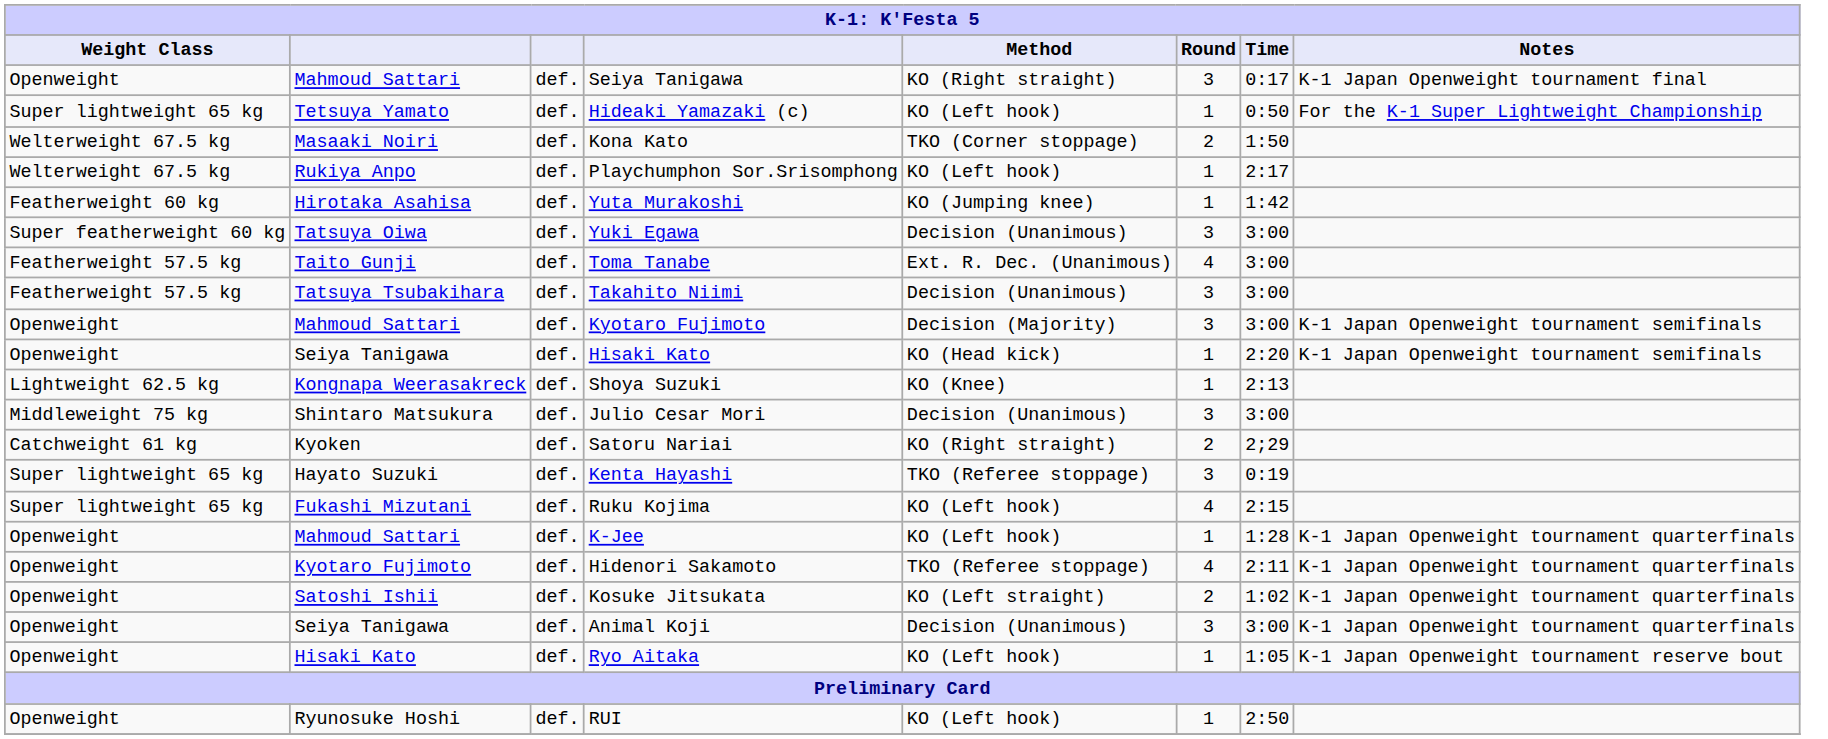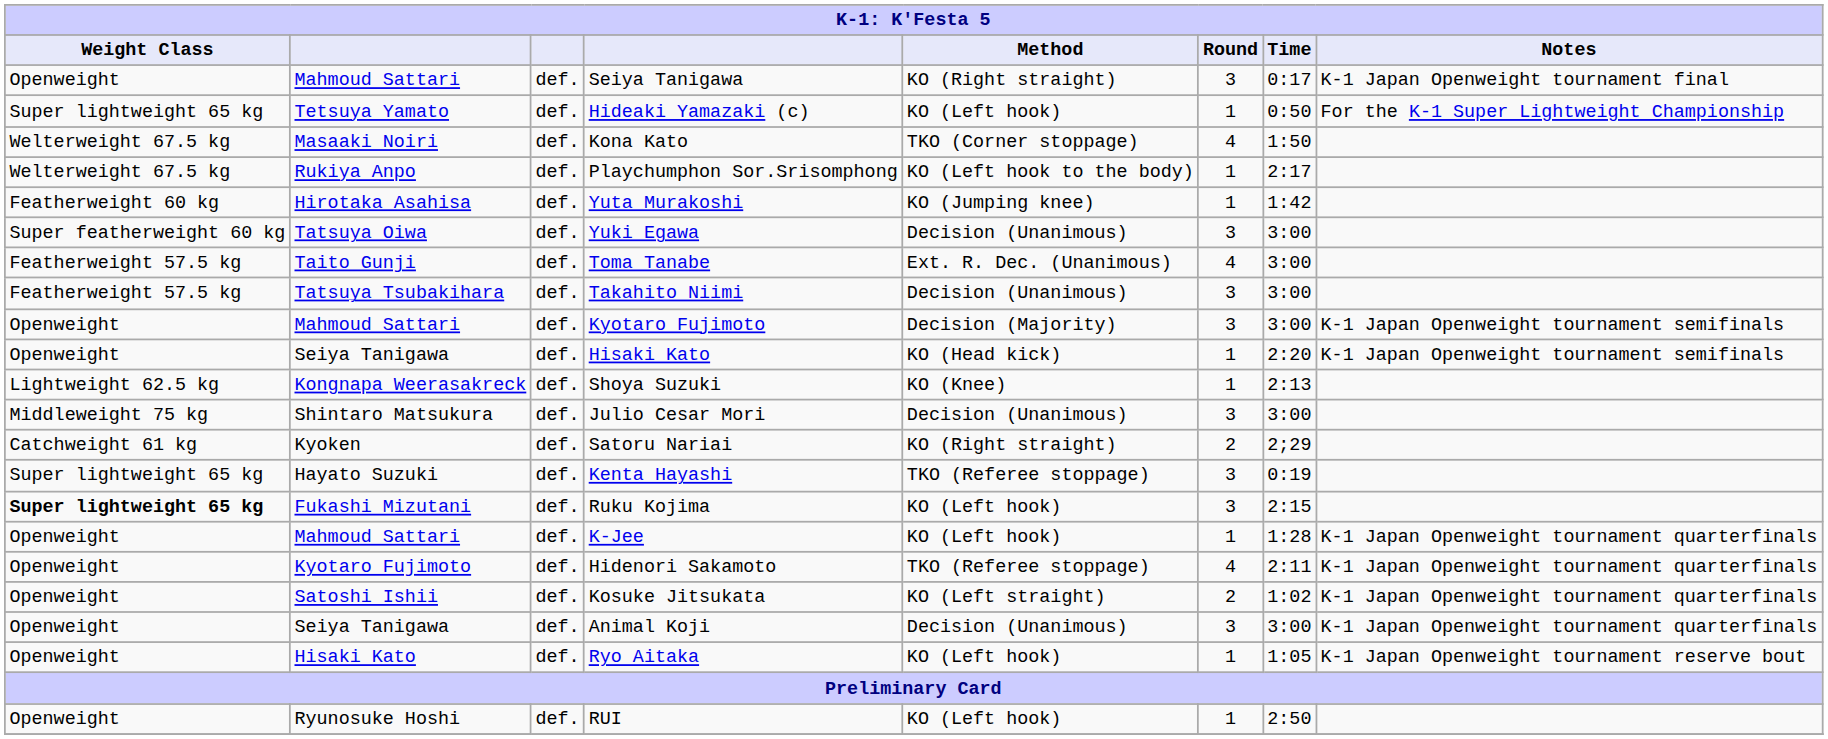 <table class="wikitable" style="font-size: 80%;">
 <tr>
 <th colspan="8" style="background-color: #ccf; color: #000080; text-align: center;"><strong>K-1: K'Festa 5</strong></th>
 </tr>
 <tr>
 <th colspan="1" style="background-color: #E6E8FA; color: #000000; text-align: center;">Weight Class</th>
 <th colspan="1" style="background-color: #E6E8FA; color: #000000; text-align: center;"></th>
 <th colspan="1" style="background-color: #E6E8FA; color: #000000; text-align: center;"></th>
 <th colspan="1" style="background-color: #E6E8FA; color: #000000; text-align: center;"></th>
 <th colspan="1" style="background-color: #E6E8FA; color: #000000; text-align: center;">Method</th>
 <th colspan="1" style="background-color: #E6E8FA; color: #000000; text-align: center;">Round</th>
 <th colspan="1" style="background-color: #E6E8FA; color: #000000; text-align: center;">Time</th>
 <th colspan="1" style="background-color: #E6E8FA; color: #000000; text-align: center;">Notes</th>
 </tr>
 <tr>
 <td>Openweight</td>
 <td> <a href='#'>Mahmoud Sattari</a></td>
 <td align=center>def.</td>
 <td> Seiya Tanigawa</td>
 <td>KO (Right straight)</td>
 <td align=center>3</td>
 <td align=center>0:17</td>
 <td>K-1 Japan Openweight tournament final</td>
 </tr>
 <tr>
 <td>Super lightweight 65 kg</td>
 <td><a href='#'>Tetsuya Yamato</a></td>
 <td align=center>def.</td>
 <td> <a href='#'>Hideaki Yamazaki</a> (c)</td>
 <td>KO (Left hook)</td>
 <td align=center>1</td>
 <td align=center>0:50</td>
 <td>For the <a href='#'>K-1 Super Lightweight Championship</a></td>
 </tr>
 <tr>
 <td>Welterweight 67.5 kg</td>
 <td> <a href='#'>Masaaki Noiri</a></td>
 <td align=center>def.</td>
 <td> Kona Kato</td>
 <td>TKO (Corner stoppage)</td>
-<td align=center>2</td>
+<td align=center>4</td>
 <td align=center>1:50</td>
 <td></td>
 </tr>
 <tr>
 <td>Welterweight 67.5 kg</td>
 <td> <a href='#'>Rukiya Anpo</a></td>
 <td align=center>def.</td>
 <td> Playchumphon Sor.Srisomphong</td>
-<td>KO (Left hook)</td>
+<td>KO (Left hook to the body)</td>
 <td align=center>1</td>
 <td align=center>2:17</td>
 <td></td>
 </tr>
 <tr>
 <td>Featherweight 60 kg</td>
 <td> <a href='#'>Hirotaka Asahisa</a></td>
 <td align=center>def.</td>
 <td> <a href='#'>Yuta Murakoshi</a></td>
 <td>KO (Jumping knee)</td>
 <td align=center>1</td>
 <td align=center>1:42</td>
 <td></td>
 </tr>
 <tr>
 <td>Super featherweight 60 kg</td>
 <td> <a href='#'>Tatsuya Oiwa</a></td>
 <td align=center>def.</td>
 <td> <a href='#'>Yuki Egawa</a></td>
 <td>Decision (Unanimous)</td>
 <td align=center>3</td>
 <td align=center>3:00</td>
 <td></td>
 </tr>
 <tr>
 <td>Featherweight 57.5 kg</td>
 <td> <a href='#'>Taito Gunji</a></td>
 <td align=center>def.</td>
 <td> <a href='#'>Toma Tanabe</a></td>
 <td>Ext. R. Dec. (Unanimous)</td>
 <td align=center>4</td>
 <td align=center>3:00</td>
 <td></td>
 </tr>
 <tr>
 <td>Featherweight 57.5 kg</td>
 <td> <a href='#'>Tatsuya Tsubakihara</a></td>
 <td align=center>def.</td>
 <td> <a href='#'>Takahito Niimi</a></td>
 <td>Decision (Unanimous)</td>
 <td align=center>3</td>
 <td align=center>3:00</td>
 <td></td>
 </tr>
 <tr>
 <td>Openweight</td>
 <td> <a href='#'>Mahmoud Sattari</a></td>
 <td align=center>def.</td>
 <td> <a href='#'>Kyotaro Fujimoto</a></td>
 <td>Decision (Majority)</td>
 <td align=center>3</td>
 <td align=center>3:00</td>
 <td>K-1 Japan Openweight tournament semifinals</td>
 </tr>
 <tr>
 <td>Openweight</td>
 <td> Seiya Tanigawa</td>
 <td align=center>def.</td>
 <td> <a href='#'>Hisaki Kato</a></td>
 <td>KO (Head kick)</td>
 <td align=center>1</td>
 <td align=center>2:20</td>
 <td>K-1 Japan Openweight tournament semifinals</td>
 </tr>
 <tr>
 <td>Lightweight 62.5 kg</td>
 <td> <a href='#'>Kongnapa Weerasakreck</a></td>
 <td align=center>def.</td>
 <td> Shoya Suzuki</td>
 <td>KO (Knee)</td>
 <td align=center>1</td>
 <td align=center>2:13</td>
 <td></td>
 </tr>
 <tr>
 <td>Middleweight 75 kg</td>
 <td> Shintaro Matsukura</td>
 <td align=center>def.</td>
 <td> Julio Cesar Mori</td>
 <td>Decision (Unanimous)</td>
 <td align=center>3</td>
 <td align=center>3:00</td>
 <td></td>
 </tr>
 <tr>
 <td>Catchweight 61 kg</td>
 <td> Kyoken</td>
 <td align=center>def.</td>
 <td> Satoru Nariai</td>
 <td>KO (Right straight)</td>
 <td align=center>2</td>
 <td align=center>2;29</td>
 <td></td>
 </tr>
 <tr>
 <td>Super lightweight 65 kg</td>
 <td> Hayato Suzuki</td>
 <td align=center>def.</td>
 <td> <a href='#'>Kenta Hayashi</a></td>
 <td>TKO (Referee stoppage)</td>
 <td align=center>3</td>
 <td align=center>0:19</td>
 <td></td>
 </tr>
 <tr>
-<td>Super lightweight 65 kg</td>
+<td><strong>Super lightweight 65 kg</strong></td>
 <td> <a href='#'>Fukashi Mizutani</a></td>
 <td align=center>def.</td>
 <td> Ruku Kojima</td>
 <td>KO (Left hook)</td>
-<td align=center>4</td>
+<td align=center>3</td>
 <td align=center>2:15</td>
 <td></td>
 </tr>
 <tr>
 <td>Openweight</td>
 <td> <a href='#'>Mahmoud Sattari</a></td>
 <td align=center>def.</td>
 <td> <a href='#'>K-Jee</a></td>
 <td>KO (Left hook)</td>
 <td align=center>1</td>
 <td align=center>1:28</td>
 <td>K-1 Japan Openweight tournament quarterfinals</td>
 </tr>
 <tr>
 <td>Openweight</td>
 <td> <a href='#'>Kyotaro Fujimoto</a></td>
 <td align=center>def.</td>
 <td> Hidenori Sakamoto</td>
 <td>TKO (Referee stoppage)</td>
 <td align=center>4</td>
 <td align=center>2:11</td>
 <td>K-1 Japan Openweight tournament quarterfinals</td>
 </tr>
 <tr>
 <td>Openweight</td>
 <td> <a href='#'>Satoshi Ishii</a></td>
 <td align=center>def.</td>
 <td> Kosuke Jitsukata</td>
 <td>KO (Left straight)</td>
 <td align=center>2</td>
 <td align=center>1:02</td>
 <td>K-1 Japan Openweight tournament quarterfinals</td>
 </tr>
 <tr>
 <td>Openweight</td>
 <td> Seiya Tanigawa</td>
 <td align=center>def.</td>
 <td> Animal Koji</td>
 <td>Decision (Unanimous)</td>
 <td align=center>3</td>
 <td align=center>3:00</td>
 <td>K-1 Japan Openweight tournament quarterfinals</td>
 </tr>
 <tr>
 <td>Openweight</td>
 <td> <a href='#'>Hisaki Kato</a></td>
 <td align=center>def.</td>
 <td> <a href='#'>Ryo Aitaka</a></td>
 <td>KO (Left hook)</td>
 <td align=center>1</td>
 <td align=center>1:05</td>
 <td>K-1 Japan Openweight tournament reserve bout</td>
 </tr>
 <tr>
 <th colspan="8" style="background-color: #ccf; color: #000080; text-align: center;"><strong>Preliminary Card</strong></th>
 </tr>
 <tr>
 <td>Openweight</td>
 <td> Ryunosuke Hoshi</td>
 <td align=center>def.</td>
 <td> RUI</td>
 <td>KO (Left hook)</td>
 <td align=center>1</td>
 <td align=center>2:50</td>
 <td></td>
 </tr>
 <tr>
 </tr>
 </table>
